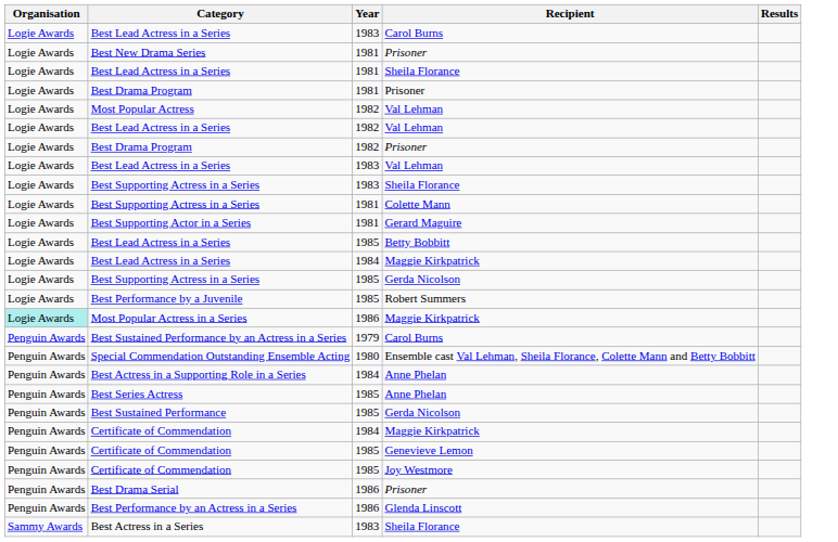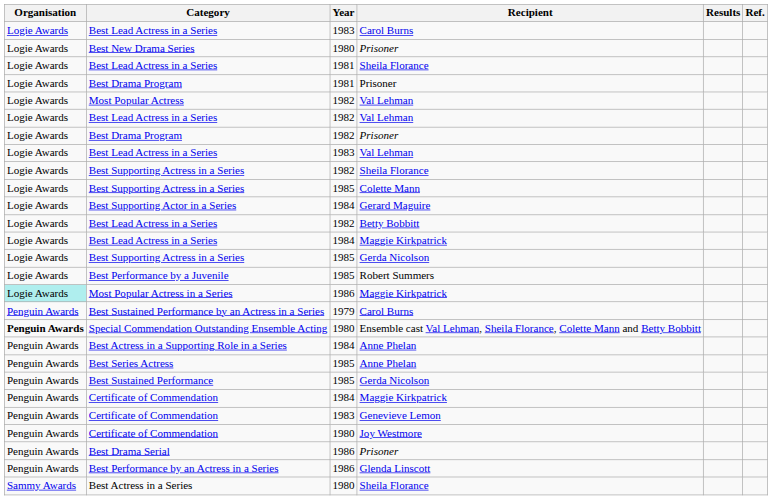 <table class="wikitable">
 <tr>
 <th>Organisation</th>
 <th>Category</th>
 <th>Year</th>
 <th>Recipient</th>
 <th>Results</th>
+<th>Ref.</th>
 </tr>
 <tr>
 <td><a href='#'>Logie Awards</a></td>
 <td><a href='#'>Best Lead Actress in a Series</a></td>
 <td>1983</td>
 <td><a href='#'>Carol Burns</a></td>
 <td></td>
+<td></td>
 </tr>
 <tr>
 <td>Logie Awards</td>
 <td><a href='#'>Best New Drama Series</a></td>
-<td>1981</td>
+<td>1980</td>
 <td><em>Prisoner</em></td>
+<td></td>
 <td></td>
 </tr>
 <tr>
 <td>Logie Awards</td>
 <td><a href='#'>Best Lead Actress in a Series</a></td>
 <td>1981</td>
 <td><a href='#'>Sheila Florance</a></td>
 <td></td>
+<td></td>
 </tr>
 <tr>
 <td>Logie Awards</td>
 <td><a href='#'>Best Drama Program</a></td>
 <td>1981</td>
 <td>Prisoner</td>
+<td></td>
 <td></td>
 </tr>
 <tr>
 <td>Logie Awards</td>
 <td><a href='#'>Most Popular Actress</a></td>
 <td>1982</td>
 <td><a href='#'>Val Lehman</a></td>
 <td></td>
+<td></td>
 </tr>
 <tr>
 <td>Logie Awards</td>
 <td><a href='#'>Best Lead Actress in a Series</a></td>
 <td>1982</td>
 <td><a href='#'>Val Lehman</a></td>
+<td></td>
 <td></td>
 </tr>
 <tr>
 <td>Logie Awards</td>
 <td><a href='#'>Best Drama Program</a></td>
 <td>1982</td>
 <td><em>Prisoner</em></td>
 <td></td>
+<td></td>
 </tr>
 <tr>
 <td>Logie Awards</td>
 <td><a href='#'>Best Lead Actress in a Series</a></td>
 <td>1983</td>
 <td><a href='#'>Val Lehman</a></td>
 <td></td>
-</tr>
-<tr>
-<td>Logie Awards</td>
-<td><a href='#'>Best Supporting Actress in a Series</a></td>
-<td>1983</td>
-<td><a href='#'>Sheila Florance</a></td>
 <td></td>
 </tr>
 <tr>
 <td>Logie Awards</td>
 <td><a href='#'>Best Supporting Actress in a Series</a></td>
-<td>1981</td>
+<td>1982</td>
+<td><a href='#'>Sheila Florance</a></td>
+<td></td>
+<td></td>
+</tr>
+<tr>
+<td>Logie Awards</td>
+<td><a href='#'>Best Supporting Actress in a Series</a></td>
+<td>1985</td>
 <td><a href='#'>Colette Mann</a></td>
+<td></td>
 <td></td>
 </tr>
 <tr>
 <td>Logie Awards</td>
 <td><a href='#'>Best Supporting Actor in a Series</a></td>
-<td>1981</td>
+<td>1984</td>
 <td><a href='#'>Gerard Maguire</a></td>
+<td></td>
 <td></td>
 </tr>
 <tr>
 <td>Logie Awards</td>
 <td><a href='#'>Best Lead Actress in a Series</a></td>
-<td>1985</td>
+<td>1982</td>
 <td><a href='#'>Betty Bobbitt</a></td>
+<td></td>
 <td></td>
 </tr>
 <tr>
 <td>Logie Awards</td>
 <td><a href='#'>Best Lead Actress in a Series</a></td>
 <td>1984</td>
 <td><a href='#'>Maggie Kirkpatrick</a></td>
 <td></td>
+<td></td>
 </tr>
 <tr>
 <td>Logie Awards</td>
 <td><a href='#'>Best Supporting Actress in a Series</a></td>
 <td>1985</td>
 <td><a href='#'>Gerda Nicolson</a></td>
+<td></td>
 <td></td>
 </tr>
 <tr>
 <td>Logie Awards</td>
 <td><a href='#'>Best Performance by a Juvenile</a></td>
 <td>1985</td>
 <td>Robert Summers</td>
 <td></td>
+<td></td>
 </tr>
 <tr>
 <td style="background: paleturquoise;">Logie Awards</td>
 <td><a href='#'>Most Popular Actress in a Series</a></td>
 <td>1986</td>
 <td><a href='#'>Maggie Kirkpatrick</a></td>
+<td></td>
 <td></td>
 </tr>
 <tr>
 <td><a href='#'>Penguin Awards</a></td>
 <td><a href='#'>Best Sustained Performance by an Actress in a Series</a></td>
 <td>1979</td>
 <td><a href='#'>Carol Burns</a></td>
 <td></td>
+<td></td>
 </tr>
 <tr>
-<td>Penguin Awards</td>
+<td><strong>Penguin Awards</strong></td>
 <td><a href='#'>Special Commendation Outstanding Ensemble Acting</a></td>
 <td>1980</td>
 <td>Ensemble cast <a href='#'>Val Lehman</a>, <a href='#'>Sheila Florance</a>, <a href='#'>Colette Mann</a> and <a href='#'>Betty Bobbitt</a></td>
+<td></td>
 <td></td>
 </tr>
 <tr>
 <td>Penguin Awards</td>
 <td><a href='#'>Best Actress in a Supporting Role in a Series</a></td>
 <td>1984</td>
 <td><a href='#'>Anne Phelan</a></td>
 <td></td>
+<td></td>
 </tr>
 <tr>
 <td>Penguin Awards</td>
 <td><a href='#'>Best Series Actress</a></td>
 <td>1985</td>
 <td><a href='#'>Anne Phelan</a></td>
+<td></td>
 <td></td>
 </tr>
 <tr>
 <td>Penguin Awards</td>
 <td><a href='#'>Best Sustained Performance</a></td>
 <td>1985</td>
 <td><a href='#'>Gerda Nicolson</a></td>
 <td></td>
+<td></td>
 </tr>
 <tr>
 <td>Penguin Awards</td>
 <td><a href='#'>Certificate of Commendation</a></td>
 <td>1984</td>
 <td><a href='#'>Maggie Kirkpatrick</a></td>
 <td></td>
-</tr>
-<tr>
-<td>Penguin Awards</td>
-<td><a href='#'>Certificate of Commendation</a></td>
-<td>1985</td>
-<td><a href='#'>Genevieve Lemon</a></td>
 <td></td>
 </tr>
 <tr>
 <td>Penguin Awards</td>
 <td><a href='#'>Certificate of Commendation</a></td>
-<td>1985</td>
+<td>1983</td>
+<td><a href='#'>Genevieve Lemon</a></td>
+<td></td>
+<td></td>
+</tr>
+<tr>
+<td>Penguin Awards</td>
+<td><a href='#'>Certificate of Commendation</a></td>
+<td>1980</td>
 <td><a href='#'>Joy Westmore</a></td>
+<td></td>
 <td></td>
 </tr>
 <tr>
 <td>Penguin Awards</td>
 <td><a href='#'>Best Drama Serial</a></td>
 <td>1986</td>
 <td><em>Prisoner</em></td>
 <td></td>
+<td></td>
 </tr>
 <tr>
 <td>Penguin Awards</td>
 <td><a href='#'>Best Performance by an Actress in a Series</a></td>
 <td>1986</td>
 <td><a href='#'>Glenda Linscott</a></td>
 <td></td>
+<td></td>
 </tr>
 <tr>
 <td><a href='#'>Sammy Awards</a></td>
 <td>Best Actress in a Series</td>
-<td>1983</td>
+<td>1980</td>
 <td><a href='#'>Sheila Florance</a></td>
+<td></td>
 <td></td>
 </tr>
 </table>
